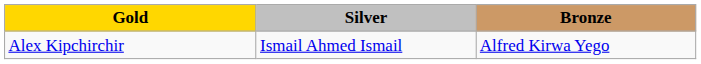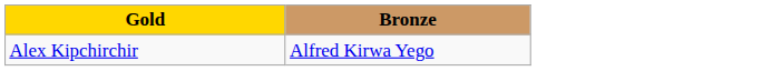 <table class="wikitable" style="text-align:left">
 <tr align="center">
 <td width=230 bgcolor=gold><strong>Gold</strong></td>
-<td width=200 bgcolor=silver><strong>Silver</strong></td>
 <td width=200 bgcolor=CC9966><strong>Bronze</strong></td>
 </tr>
 <tr>
 <td><a href='#'>Alex Kipchirchir</a><br><em></em></td>
-<td><a href='#'>Ismail Ahmed Ismail</a><br><em></em></td>
 <td><a href='#'>Alfred Kirwa Yego</a><br><em></em></td>
 </tr>
 </table>
